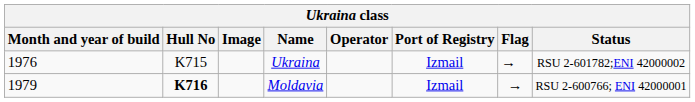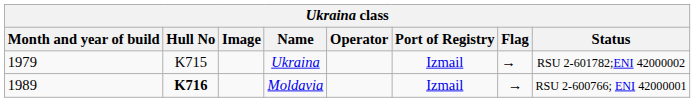 <table class="wikitable" style="text-align:center">
 <tr>
 <th colspan="8" style="text-align:center"><em>Ukraina</em> class</th>
 </tr>
 <tr>
 <th align=Left>Month and year of build</th>
 <th>Hull No</th>
 <th>Image</th>
 <th>Name</th>
 <th>Operator</th>
 <th>Port of Registry</th>
 <th align=Left>Flag</th>
 <th>Status</th>
 </tr>
 <tr>
-<td align=Left>1976</td>
+<td align=Left>1979</td>
 <td>K715</td>
 <td></td>
 <td><em><a href='#'>Ukraina</a></em></td>
 <td></td>
 <td><a href='#'>Izmail</a></td>
 <td align=Left> → </td>
 <td><small> RSU 2-601782;<a href='#'>ENI</a> 42000002</small></td>
 </tr>
 <tr>
-<td align=Left>1979</td>
+<td align=Left>1989</td>
 <td><strong>K716</strong></td>
 <td></td>
 <td><em><a href='#'>Moldavia</a></em></td>
 <td></td>
 <td><a href='#'>Izmail</a></td>
 <td> → </td>
 <td><small> RSU 2-600766; <a href='#'>ENI</a> 42000001</small></td>
 </tr>
 </table>
